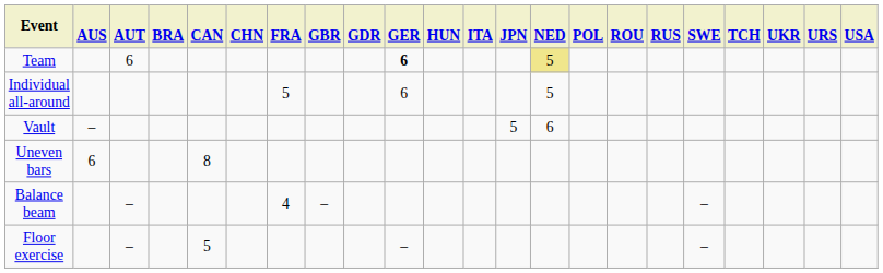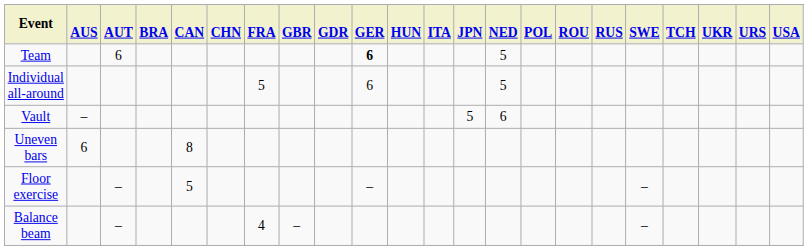 <table class="wikitable" style="margin-top:0em; text-align:center; font-size:89%;">
 <tr>
 <th style="background-color:#f2f2ce; width:10.0em;">Event</th>
 <th style="background-color:#f2f2ce; width:2.5em;"><br><a href='#'>AUS</a></th>
 <th style="background-color:#f2f2ce; width:2.5em;"><br><a href='#'>AUT</a></th>
 <th style="background-color:#f2f2ce; width:2.5em;"><br><a href='#'>BRA</a></th>
 <th style="background-color:#f2f2ce; width:2.5em;"><br><a href='#'>CAN</a></th>
 <th style="background-color:#f2f2ce; width:2.5em;"><br><a href='#'>CHN</a></th>
 <th style="background-color:#f2f2ce; width:2.5em;"><br><a href='#'>FRA</a></th>
 <th style="background-color:#f2f2ce; width:2.5em;"><br><a href='#'>GBR</a></th>
 <th style="background-color:#f2f2ce; width:2.5em;"><br><a href='#'>GDR</a></th>
 <th style="background-color:#f2f2ce; width:2.5em;"><br><a href='#'>GER</a></th>
 <th style="background-color:#f2f2ce; width:2.5em;"><br><a href='#'>HUN</a></th>
 <th style="background-color:#f2f2ce; width:2.5em;"><br><a href='#'>ITA</a></th>
 <th style="background-color:#f2f2ce; width:2.5em;"><br><a href='#'>JPN</a></th>
 <th style="background-color:#f2f2ce; width:2.5em;"><br><a href='#'>NED</a></th>
 <th style="background-color:#f2f2ce; width:2.5em;"><br><a href='#'>POL</a></th>
 <th style="background-color:#f2f2ce; width:2.5em;"><br><a href='#'>ROU</a></th>
 <th style="background-color:#f2f2ce; width:2.5em;"><br><a href='#'>RUS</a></th>
 <th style="background-color:#f2f2ce; width:2.5em;"><br><a href='#'>SWE</a></th>
 <th style="background-color:#f2f2ce; width:2.5em;"><br><a href='#'>TCH</a></th>
 <th style="background-color:#f2f2ce; width:2.5em;"><br><a href='#'>UKR</a></th>
 <th style="background-color:#f2f2ce; width:2.5em;"><br><a href='#'>URS</a></th>
 <th style="background-color:#f2f2ce; width:2.5em;"><br><a href='#'>USA</a></th>
 </tr>
 <tr>
 <td><a href='#'>Team</a></td>
 <td></td>
 <td>6</td>
 <td></td>
 <td></td>
 <td></td>
 <td></td>
 <td></td>
 <td></td>
 <td><strong>6</strong></td>
 <td></td>
 <td></td>
 <td></td>
-<td style="background: khaki;">5</td>
+<td>5</td>
 <td></td>
 <td></td>
 <td></td>
 <td></td>
 <td></td>
 <td></td>
 <td></td>
 <td></td>
 </tr>
 <tr>
 <td><a href='#'>Individual all-around</a></td>
 <td></td>
 <td></td>
 <td></td>
 <td></td>
 <td></td>
 <td>5</td>
 <td></td>
 <td></td>
 <td>6</td>
 <td></td>
 <td></td>
 <td></td>
 <td>5</td>
 <td></td>
 <td></td>
 <td></td>
 <td></td>
 <td></td>
 <td></td>
 <td></td>
 <td></td>
 </tr>
 <tr>
 <td><a href='#'>Vault</a></td>
 <td>–</td>
 <td></td>
 <td></td>
 <td></td>
 <td></td>
 <td></td>
 <td></td>
 <td></td>
 <td></td>
 <td></td>
 <td></td>
 <td>5</td>
 <td>6</td>
 <td></td>
 <td></td>
 <td></td>
 <td></td>
 <td></td>
 <td></td>
 <td></td>
 <td></td>
 </tr>
 <tr>
 <td><a href='#'>Uneven bars</a></td>
 <td>6</td>
 <td></td>
 <td></td>
 <td>8</td>
 <td></td>
 <td></td>
 <td></td>
 <td></td>
 <td></td>
 <td></td>
 <td></td>
 <td></td>
 <td></td>
 <td></td>
 <td></td>
 <td></td>
 <td></td>
 <td></td>
 <td></td>
 <td></td>
 <td></td>
 </tr>
 <tr>
+<td><a href='#'>Floor exercise</a></td>
+<td></td>
+<td>–</td>
+<td></td>
+<td>5</td>
+<td></td>
+<td></td>
+<td></td>
+<td></td>
+<td>–</td>
+<td></td>
+<td></td>
+<td></td>
+<td></td>
+<td></td>
+<td></td>
+<td></td>
+<td>–</td>
+<td></td>
+<td></td>
+<td></td>
+<td></td>
+</tr>
+<tr>
 <td><a href='#'>Balance beam</a></td>
 <td></td>
 <td>–</td>
 <td></td>
 <td></td>
 <td></td>
 <td>4</td>
 <td>–</td>
 <td></td>
 <td></td>
 <td></td>
 <td></td>
 <td></td>
 <td></td>
 <td></td>
 <td></td>
 <td></td>
 <td>–</td>
 <td></td>
 <td></td>
 <td></td>
 <td></td>
 </tr>
-<tr>
-<td><a href='#'>Floor exercise</a></td>
-<td></td>
-<td>–</td>
-<td></td>
-<td>5</td>
-<td></td>
-<td></td>
-<td></td>
-<td></td>
-<td>–</td>
-<td></td>
-<td></td>
-<td></td>
-<td></td>
-<td></td>
-<td></td>
-<td></td>
-<td>–</td>
-<td></td>
-<td></td>
-<td></td>
-<td></td>
-</tr>
 </table>
